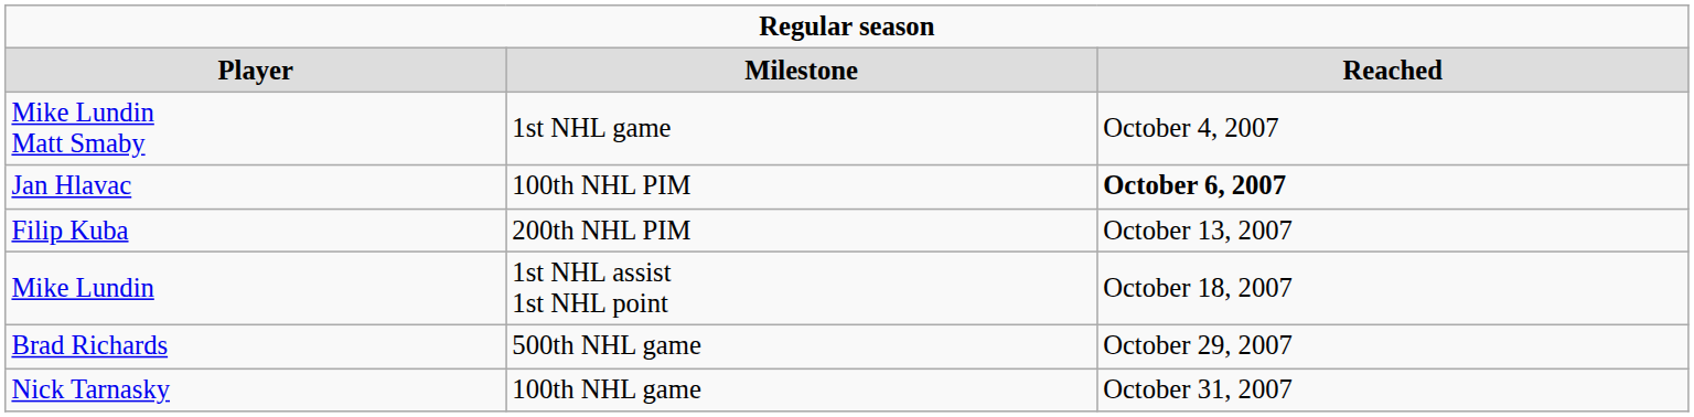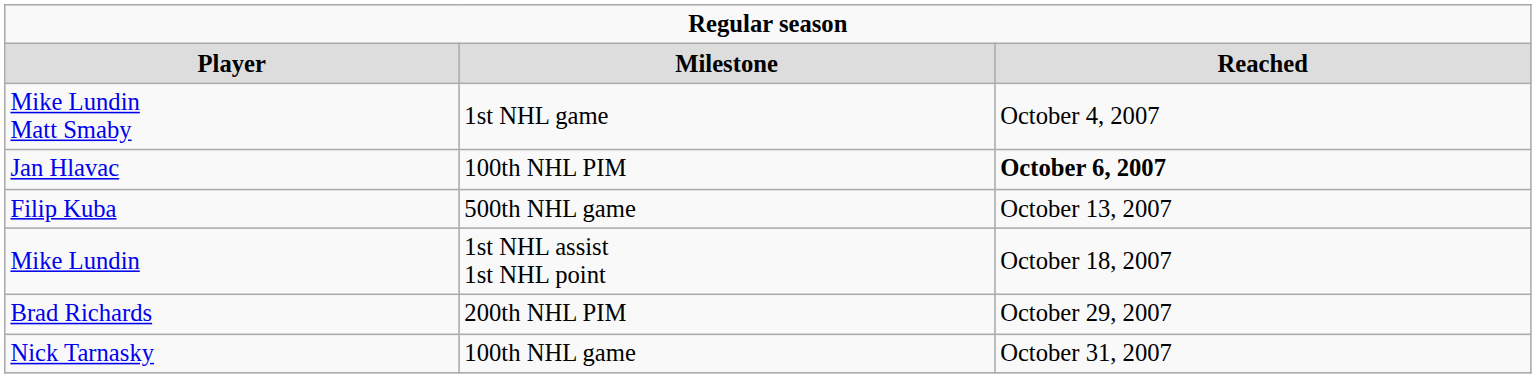 <table class="wikitable" width="50%">
 <tr>
 <td colspan="10" align="center"><strong>Regular season</strong></td>
 </tr>
 <tr align="center"  bgcolor="#dddddd">
 <td><strong>Player</strong></td>
 <td><strong>Milestone</strong></td>
 <td><strong>Reached</strong></td>
 </tr>
 <tr>
 <td><a href='#'>Mike Lundin</a><br><a href='#'>Matt Smaby</a></td>
 <td>1st NHL game</td>
 <td>October 4, 2007</td>
 </tr>
 <tr>
 <td><a href='#'>Jan Hlavac</a></td>
 <td>100th NHL PIM</td>
 <td><strong>October 6, 2007</strong></td>
 </tr>
 <tr>
 <td><a href='#'>Filip Kuba</a></td>
-<td>200th NHL PIM</td>
+<td>500th NHL game</td>
 <td>October 13, 2007</td>
 </tr>
 <tr>
 <td><a href='#'>Mike Lundin</a></td>
 <td>1st NHL assist<br>1st NHL point</td>
 <td>October 18, 2007</td>
 </tr>
 <tr>
 <td><a href='#'>Brad Richards</a></td>
-<td>500th NHL game</td>
+<td>200th NHL PIM</td>
 <td>October 29, 2007</td>
 </tr>
 <tr>
 <td><a href='#'>Nick Tarnasky</a></td>
 <td>100th NHL game</td>
 <td>October 31, 2007</td>
 </tr>
 </table>
